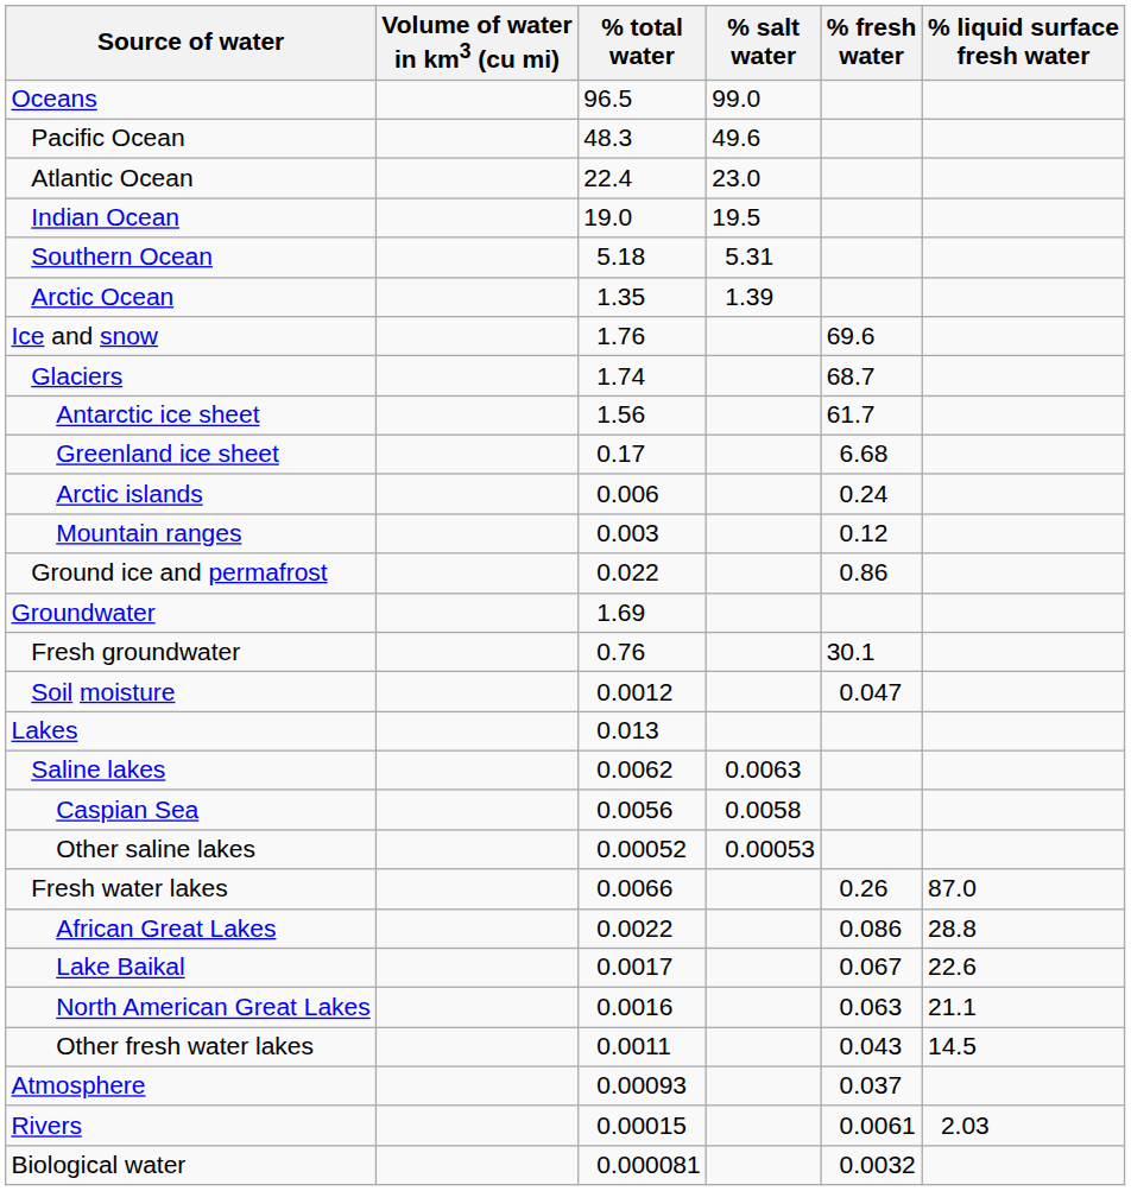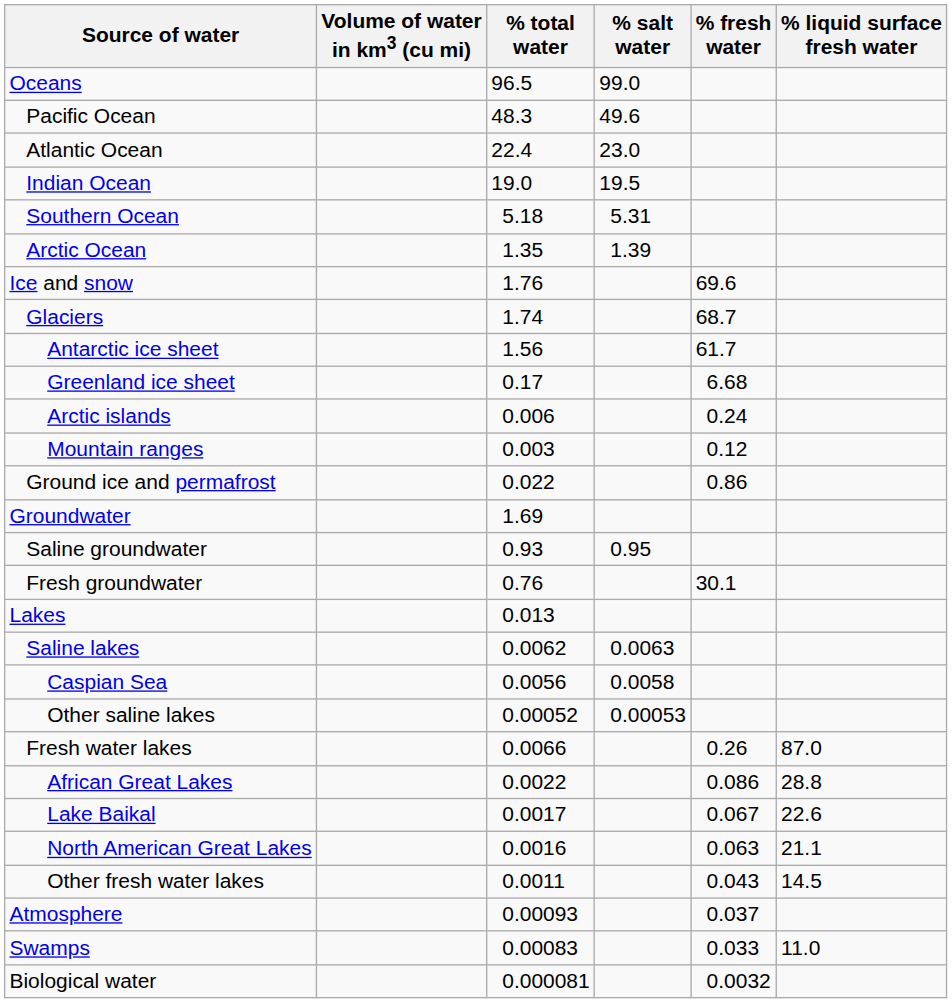 <table class="wikitable sortable">
 <tr>
 <th>Source of water</th>
 <th>Volume of water<br>in km<sup>3</sup> (cu mi)</th>
 <th>% total<br>water</th>
 <th>% salt<br>water</th>
 <th>% fresh<br>water</th>
 <th>% liquid surface<br>fresh water</th>
 </tr>
 <tr>
 <td><a href='#'>Oceans</a></td>
 <td align=right></td>
 <td>96.5</td>
 <td>99.0</td>
 <td></td>
 <td></td>
 </tr>
 <tr>
 <td style="padding-left: 1em">Pacific Ocean</td>
 <td align=right></td>
 <td>48.3</td>
 <td>49.6</td>
 <td></td>
 <td></td>
 </tr>
 <tr>
 <td style="padding-left: 1em">Atlantic Ocean</td>
 <td align=right></td>
 <td>22.4</td>
 <td>23.0</td>
 <td></td>
 <td></td>
 </tr>
 <tr>
 <td style="padding-left: 1em"><a href='#'>Indian Ocean</a></td>
 <td align=right></td>
 <td>19.0</td>
 <td>19.5</td>
 <td></td>
 <td></td>
 </tr>
 <tr>
 <td style="padding-left: 1em"><a href='#'>Southern Ocean</a></td>
 <td align=right></td>
 <td style="padding-left: 0.72em">5.18</td>
 <td style="padding-left: 0.72em">5.31</td>
 <td></td>
 <td></td>
 </tr>
 <tr>
 <td style="padding-left: 1em"><a href='#'>Arctic Ocean</a></td>
 <td align=right></td>
 <td style="padding-left: 0.72em">1.35</td>
 <td style="padding-left: 0.72em">1.39</td>
 <td></td>
 <td></td>
 </tr>
 <tr>
 <td><a href='#'>Ice</a> and <a href='#'>snow</a></td>
 <td align=right></td>
 <td style="padding-left: 0.72em">1.76</td>
 <td></td>
 <td>69.6</td>
 <td></td>
 </tr>
 <tr>
 <td style="padding-left: 1em"><a href='#'>Glaciers</a></td>
 <td align=right></td>
 <td style="padding-left: 0.72em">1.74</td>
 <td></td>
 <td>68.7</td>
 <td></td>
 </tr>
 <tr>
 <td style="padding-left: 2em"><a href='#'>Antarctic ice sheet</a></td>
 <td align=right></td>
 <td style="padding-left: 0.72em">1.56</td>
 <td></td>
 <td>61.7</td>
 <td></td>
 </tr>
 <tr>
 <td style="padding-left: 2em"><a href='#'>Greenland ice sheet</a></td>
 <td align=right></td>
 <td style="padding-left: 0.72em">0.17</td>
 <td></td>
 <td style="padding-left: 0.72em">6.68</td>
 <td></td>
 </tr>
 <tr>
 <td style="padding-left: 2em"><a href='#'>Arctic islands</a></td>
 <td align=right></td>
 <td style="padding-left: 0.72em">0.006</td>
 <td></td>
 <td style="padding-left: 0.72em">0.24</td>
 <td></td>
 </tr>
 <tr>
 <td style="padding-left: 2em"><a href='#'>Mountain ranges</a></td>
 <td align=right></td>
 <td style="padding-left: 0.72em">0.003</td>
 <td></td>
 <td style="padding-left: 0.72em">0.12</td>
 <td></td>
 </tr>
 <tr>
 <td style="padding-left: 1em">Ground ice and <a href='#'>permafrost</a></td>
 <td align=right></td>
 <td style="padding-left: 0.72em">0.022</td>
 <td></td>
 <td style="padding-left: 0.72em">0.86</td>
 <td></td>
 </tr>
 <tr>
 <td><a href='#'>Groundwater</a></td>
 <td align=right></td>
 <td style="padding-left: 0.72em">1.69</td>
 <td></td>
 <td></td>
 <td></td>
 </tr>
 <tr>
+<td style="padding-left: 1em">Saline groundwater</td>
+<td align=right></td>
+<td style="padding-left: 0.72em">0.93</td>
+<td style="padding-left: 0.72em">0.95</td>
+<td></td>
+<td></td>
+</tr>
+<tr>
 <td style="padding-left: 1em">Fresh groundwater</td>
 <td align=right></td>
 <td style="padding-left: 0.72em">0.76</td>
 <td></td>
 <td>30.1</td>
-<td></td>
-</tr>
-<tr>
-<td style="padding-left: 1em"><a href='#'>Soil</a> <a href='#'>moisture</a></td>
-<td align=right></td>
-<td style="padding-left: 0.72em">0.0012</td>
-<td></td>
-<td style="padding-left: 0.72em">0.047</td>
 <td></td>
 </tr>
 <tr>
 <td><a href='#'>Lakes</a></td>
 <td align=right></td>
 <td style="padding-left: 0.72em">0.013</td>
 <td></td>
 <td></td>
 <td></td>
 </tr>
 <tr>
 <td style="padding-left: 1em"><a href='#'>Saline lakes</a></td>
 <td align=right></td>
 <td style="padding-left: 0.72em">0.0062</td>
 <td style="padding-left: 0.72em">0.0063</td>
 <td></td>
 <td></td>
 </tr>
 <tr>
 <td style="padding-left: 2em"><a href='#'>Caspian Sea</a></td>
 <td align=right></td>
 <td style="padding-left: 0.72em">0.0056</td>
 <td style="padding-left: 0.72em">0.0058</td>
 <td></td>
 <td></td>
 </tr>
 <tr>
 <td style="padding-left: 2em">Other saline lakes</td>
 <td align=right></td>
 <td style="padding-left: 0.72em">0.00052</td>
 <td style="padding-left: 0.72em">0.00053</td>
 <td></td>
 <td></td>
 </tr>
 <tr>
 <td style="padding-left: 1em">Fresh water lakes</td>
 <td align=right></td>
 <td style="padding-left: 0.72em">0.0066</td>
 <td></td>
 <td style="padding-left: 0.72em">0.26</td>
 <td>87.0</td>
 </tr>
 <tr>
 <td style="padding-left: 2em"><a href='#'>African Great Lakes</a></td>
 <td align=right></td>
 <td style="padding-left: 0.72em">0.0022</td>
 <td></td>
 <td style="padding-left: 0.72em">0.086</td>
 <td>28.8</td>
 </tr>
 <tr>
 <td style="padding-left: 2em"><a href='#'>Lake Baikal</a></td>
 <td align=right></td>
 <td style="padding-left: 0.72em">0.0017</td>
 <td></td>
 <td style="padding-left: 0.72em">0.067</td>
 <td>22.6</td>
 </tr>
 <tr>
 <td style="padding-left: 2em"><a href='#'>North American Great Lakes</a></td>
 <td align=right></td>
 <td style="padding-left: 0.72em">0.0016</td>
 <td></td>
 <td style="padding-left: 0.72em">0.063</td>
 <td>21.1</td>
 </tr>
 <tr>
 <td style="padding-left: 2em">Other fresh water lakes</td>
 <td align=right></td>
 <td style="padding-left: 0.72em">0.0011</td>
 <td></td>
 <td style="padding-left: 0.72em">0.043</td>
 <td>14.5</td>
 </tr>
 <tr>
 <td><a href='#'>Atmosphere</a></td>
 <td align=right></td>
 <td style="padding-left: 0.72em">0.00093</td>
 <td></td>
 <td style="padding-left: 0.72em">0.037</td>
 <td></td>
 </tr>
 <tr>
-<td><a href='#'>Rivers</a></td>
+<td><a href='#'>Swamps</a></td>
 <td align=right></td>
-<td style="padding-left: 0.72em">0.00015</td>
+<td style="padding-left: 0.72em">0.00083</td>
 <td></td>
-<td style="padding-left: 0.72em">0.0061</td>
-<td style="padding-left: 0.72em">2.03</td>
+<td style="padding-left: 0.72em">0.033</td>
+<td>11.0</td>
 </tr>
 <tr>
 <td>Biological water</td>
 <td align=right></td>
 <td style="padding-left: 0.72em">0.000081</td>
 <td></td>
 <td style="padding-left: 0.72em">0.0032</td>
 <td></td>
 </tr>
 </table>
